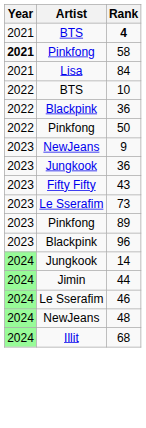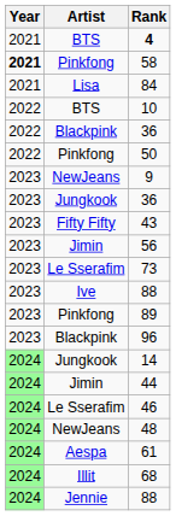 <table class="wikitable sortable" style="text-align:center">
 <tr>
 <th>Year</th>
 <th>Artist</th>
 <th>Rank</th>
 </tr>
 <tr>
 <td>2021</td>
 <td><a href='#'>BTS</a></td>
 <td><span><strong>4</strong></span></td>
 </tr>
 <tr>
 <td><strong>2021</strong></td>
 <td><a href='#'>Pinkfong</a></td>
 <td>58</td>
 </tr>
 <tr>
 <td>2021</td>
 <td><a href='#'>Lisa</a></td>
 <td>84</td>
 </tr>
 <tr>
 <td>2022</td>
 <td>BTS</td>
 <td>10</td>
 </tr>
 <tr>
 <td>2022</td>
 <td><a href='#'>Blackpink</a></td>
 <td>36</td>
 </tr>
 <tr>
 <td>2022</td>
 <td>Pinkfong</td>
 <td>50</td>
 </tr>
 <tr>
 <td>2023</td>
 <td><a href='#'>NewJeans</a></td>
 <td>9</td>
 </tr>
 <tr>
 <td>2023</td>
 <td><a href='#'>Jungkook</a></td>
 <td>36</td>
 </tr>
 <tr>
 <td>2023</td>
 <td><a href='#'>Fifty Fifty</a></td>
 <td>43</td>
 </tr>
 <tr>
 <td>2023</td>
+<td><a href='#'>Jimin</a></td>
+<td>56</td>
+</tr>
+<tr>
+<td>2023</td>
 <td><a href='#'>Le Sserafim</a></td>
 <td>73</td>
+</tr>
+<tr>
+<td>2023</td>
+<td><a href='#'>Ive</a></td>
+<td>88</td>
 </tr>
 <tr>
 <td>2023</td>
 <td>Pinkfong</td>
 <td>89</td>
 </tr>
 <tr>
 <td>2023</td>
 <td>Blackpink</td>
 <td>96</td>
 </tr>
 <tr>
 <td style="background:palegreen">2024</td>
 <td>Jungkook</td>
 <td>14</td>
 </tr>
 <tr>
 <td style="background:palegreen">2024</td>
 <td>Jimin</td>
 <td>44</td>
 </tr>
 <tr>
 <td style="background:palegreen">2024</td>
 <td>Le Sserafim</td>
 <td>46</td>
 </tr>
 <tr>
 <td style="background:palegreen">2024</td>
 <td>NewJeans</td>
 <td>48</td>
 </tr>
 <tr>
 <td style="background:palegreen">2024</td>
+<td><a href='#'>Aespa</a></td>
+<td>61</td>
+</tr>
+<tr>
+<td style="background:palegreen">2024</td>
 <td><a href='#'>Illit</a></td>
 <td>68</td>
 </tr>
+<tr>
+<td style="background:palegreen">2024</td>
+<td><a href='#'>Jennie</a></td>
+<td>88</td>
+</tr>
 </table>
